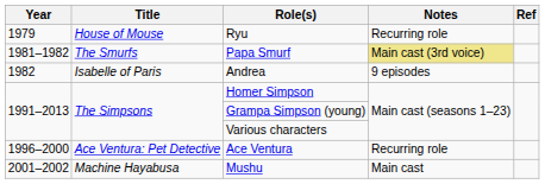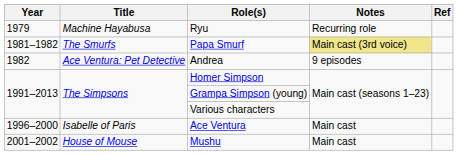 <table class="wikitable plainrowheaders sortable">
 <tr>
 <th scope="col">Year</th>
 <th scope="col">Title</th>
 <th scope="col">Role(s)</th>
 <th scope="col">Notes</th>
 <th scope="col" class="unsortable">Ref</th>
 </tr>
 <tr>
 <td>1979</td>
-<td><em><a href='#'>House of Mouse</a></em></td>
+<td><em>Machine Hayabusa</em></td>
 <td>Ryu</td>
 <td>Recurring role</td>
 <td></td>
 </tr>
 <tr>
 <td>1981–1982</td>
 <td><em><a href='#'>The Smurfs</a></em></td>
 <td><a href='#'>Papa Smurf</a></td>
 <td style="background: khaki;">Main cast (3rd voice)</td>
 <td></td>
 </tr>
 <tr>
 <td>1982</td>
-<td><em>Isabelle of Paris</em></td>
+<td><em><a href='#'>Ace Ventura: Pet Detective</a></em></td>
 <td>Andrea</td>
 <td>9 episodes</td>
 <td></td>
 </tr>
 <tr>
 <td rowspan=3>1991–2013</td>
 <td rowspan=3><em><a href='#'>The Simpsons</a></em></td>
 <td><a href='#'>Homer Simpson</a></td>
 <td rowspan=3>Main cast (seasons 1–23)</td>
 <td rowspan=3></td>
 </tr>
 <tr>
 <td><a href='#'>Grampa Simpson</a> (young)</td>
 </tr>
 <tr>
 <td>Various characters</td>
 </tr>
 <tr>
 <td>1996–2000</td>
-<td><em><a href='#'>Ace Ventura: Pet Detective</a></em></td>
+<td><em>Isabelle of Paris</em></td>
 <td><a href='#'>Ace Ventura</a></td>
-<td>Recurring role</td>
+<td>Main cast</td>
 <td></td>
 </tr>
 <tr>
 <td>2001–2002</td>
-<td><em>Machine Hayabusa</em></td>
+<td><em><a href='#'>House of Mouse</a></em></td>
 <td><a href='#'>Mushu</a></td>
 <td>Main cast</td>
 <td></td>
 </tr>
 </table>
